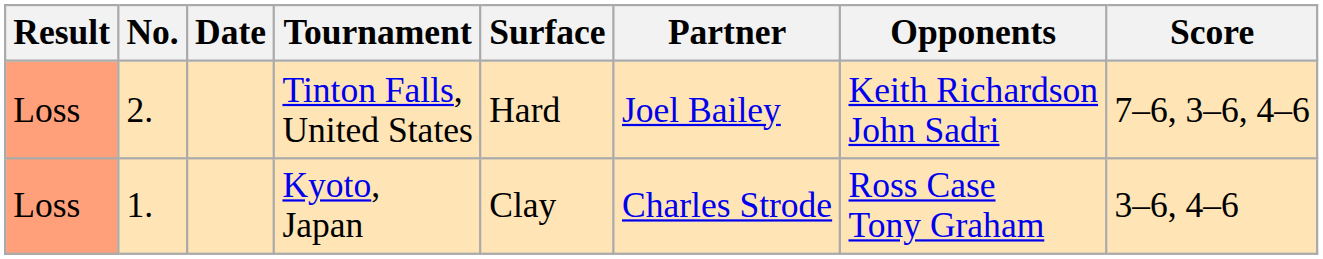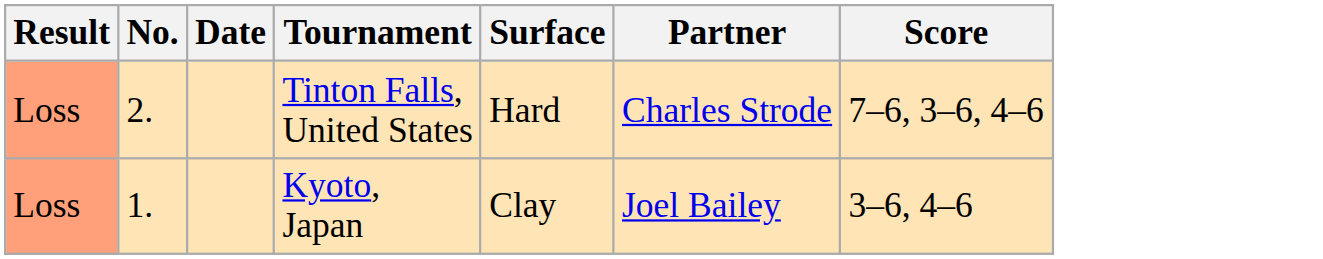 <table class="sortable wikitable">
 <tr>
 <th>Result</th>
 <th>No.</th>
 <th>Date</th>
 <th>Tournament</th>
 <th>Surface</th>
 <th>Partner</th>
-<th>Opponents</th>
 <th class="unsortable">Score</th>
 </tr>
 <tr style="background:moccasin;">
 <td bgcolor=FFA07A>Loss</td>
 <td>2.</td>
 <td></td>
 <td><a href='#'>Tinton Falls</a>,<br>United States</td>
 <td>Hard</td>
-<td> <a href='#'>Joel Bailey</a></td>
-<td> <a href='#'>Keith Richardson</a><br> <a href='#'>John Sadri</a></td>
+<td> <a href='#'>Charles Strode</a></td>
 <td>7–6, 3–6, 4–6</td>
 </tr>
 <tr style="background:moccasin;">
 <td bgcolor=FFA07A>Loss</td>
 <td>1.</td>
 <td></td>
 <td><a href='#'>Kyoto</a>,<br>Japan</td>
 <td>Clay</td>
-<td> <a href='#'>Charles Strode</a></td>
-<td> <a href='#'>Ross Case</a><br> <a href='#'>Tony Graham</a></td>
+<td> <a href='#'>Joel Bailey</a></td>
 <td>3–6, 4–6</td>
 </tr>
 </table>
